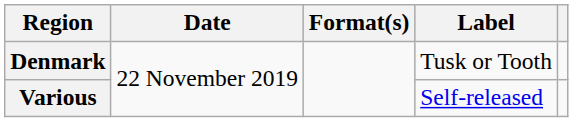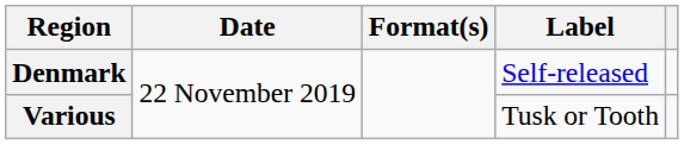 <table class="wikitable plainrowheaders">
 <tr>
 <th scope="col">Region</th>
 <th scope="col">Date</th>
 <th scope="col">Format(s)</th>
 <th scope="col">Label</th>
 <th scope="col"></th>
 </tr>
 <tr>
 <th scope="row">Denmark</th>
 <td rowspan="2">22 November 2019</td>
 <td rowspan="2"></td>
-<td>Tusk or Tooth</td>
+<td><a href='#'>Self-released</a></td>
 <td style="text-align:center;"></td>
 </tr>
 <tr>
 <th scope="row">Various</th>
-<td><a href='#'>Self-released</a></td>
+<td>Tusk or Tooth</td>
 <td style="text-align:center;"></td>
 </tr>
 </table>
